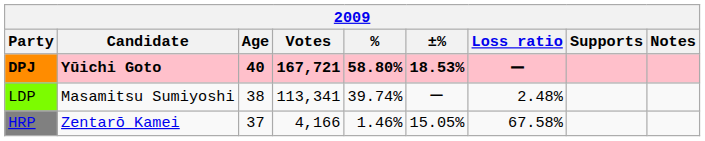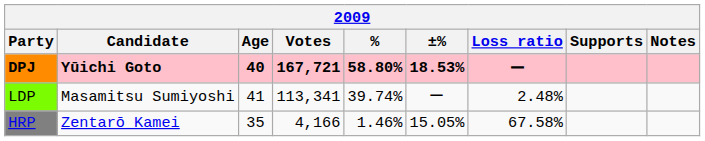 <table class="wikitable">
 <tr>
 <th colspan="9"><a href='#'>2009</a></th>
 </tr>
 <tr>
 <th>Party</th>
 <th>Candidate</th>
 <th>Age</th>
 <th>Votes</th>
 <th>%</th>
 <th>±%</th>
 <th><a href='#'>Loss ratio</a></th>
 <th>Supports</th>
 <th>Notes</th>
 </tr>
 <tr>
 <td style="background:darkorange ;"><strong>DPJ</strong></td>
 <td style="background:pink;"><strong>Yūichi Goto</strong></td>
 <td style="background:pink;text-align:center"><strong>40</strong></td>
 <td style="background:pink;text-align:right"><strong>167,721</strong></td>
 <td style="background:pink;text-align:right"><strong>58.80%</strong></td>
 <td style="background:pink; text-align:right"><strong>18.53%</strong></td>
 <td style="background:pink;text-align:center"><strong>ー</strong></td>
 <td style="background:pink;"></td>
 <td style="background:pink;"></td>
 </tr>
 <tr>
 <td style="background:lawngreen;">LDP</td>
 <td>Masamitsu Sumiyoshi</td>
-<td style="text-align:center">38</td>
+<td style="text-align:center">41</td>
 <td style="text-align:right">113,341</td>
 <td style="text-align:right">39.74%</td>
 <td style="text-align:center">ー</td>
 <td style="text-align:right">2.48%</td>
 <td></td>
 <td></td>
 </tr>
 <tr>
 <td style="background:gray;"><a href='#'>HRP</a></td>
 <td><a href='#'>Zentarō Kamei</a></td>
-<td style="text-align:center">37</td>
+<td style="text-align:center">35</td>
 <td style="text-align:right">4,166</td>
 <td style="text-align:right">1.46%</td>
 <td style="text-align:right">15.05%</td>
 <td style="text-align:right">67.58%</td>
 <td></td>
 <td></td>
 </tr>
 </table>
